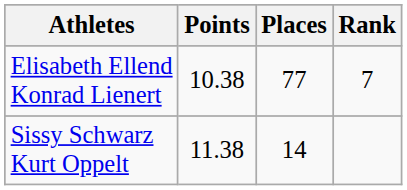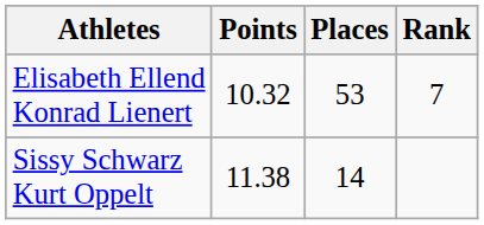 <table class="wikitable" border="1" style="font-size:90%">
 <tr>
 <th>Athletes</th>
 <th>Points</th>
 <th>Places</th>
 <th>Rank</th>
 </tr>
 <tr align=center>
 <td align=left><a href='#'>Elisabeth Ellend</a><br><a href='#'>Konrad Lienert</a></td>
-<td>10.38</td>
-<td>77</td>
+<td>10.32</td>
+<td>53</td>
 <td>7</td>
 </tr>
 <tr align=center>
 <td align=left><a href='#'>Sissy Schwarz</a><br><a href='#'>Kurt Oppelt</a></td>
 <td>11.38</td>
 <td>14</td>
 <td></td>
 </tr>
 </table>
